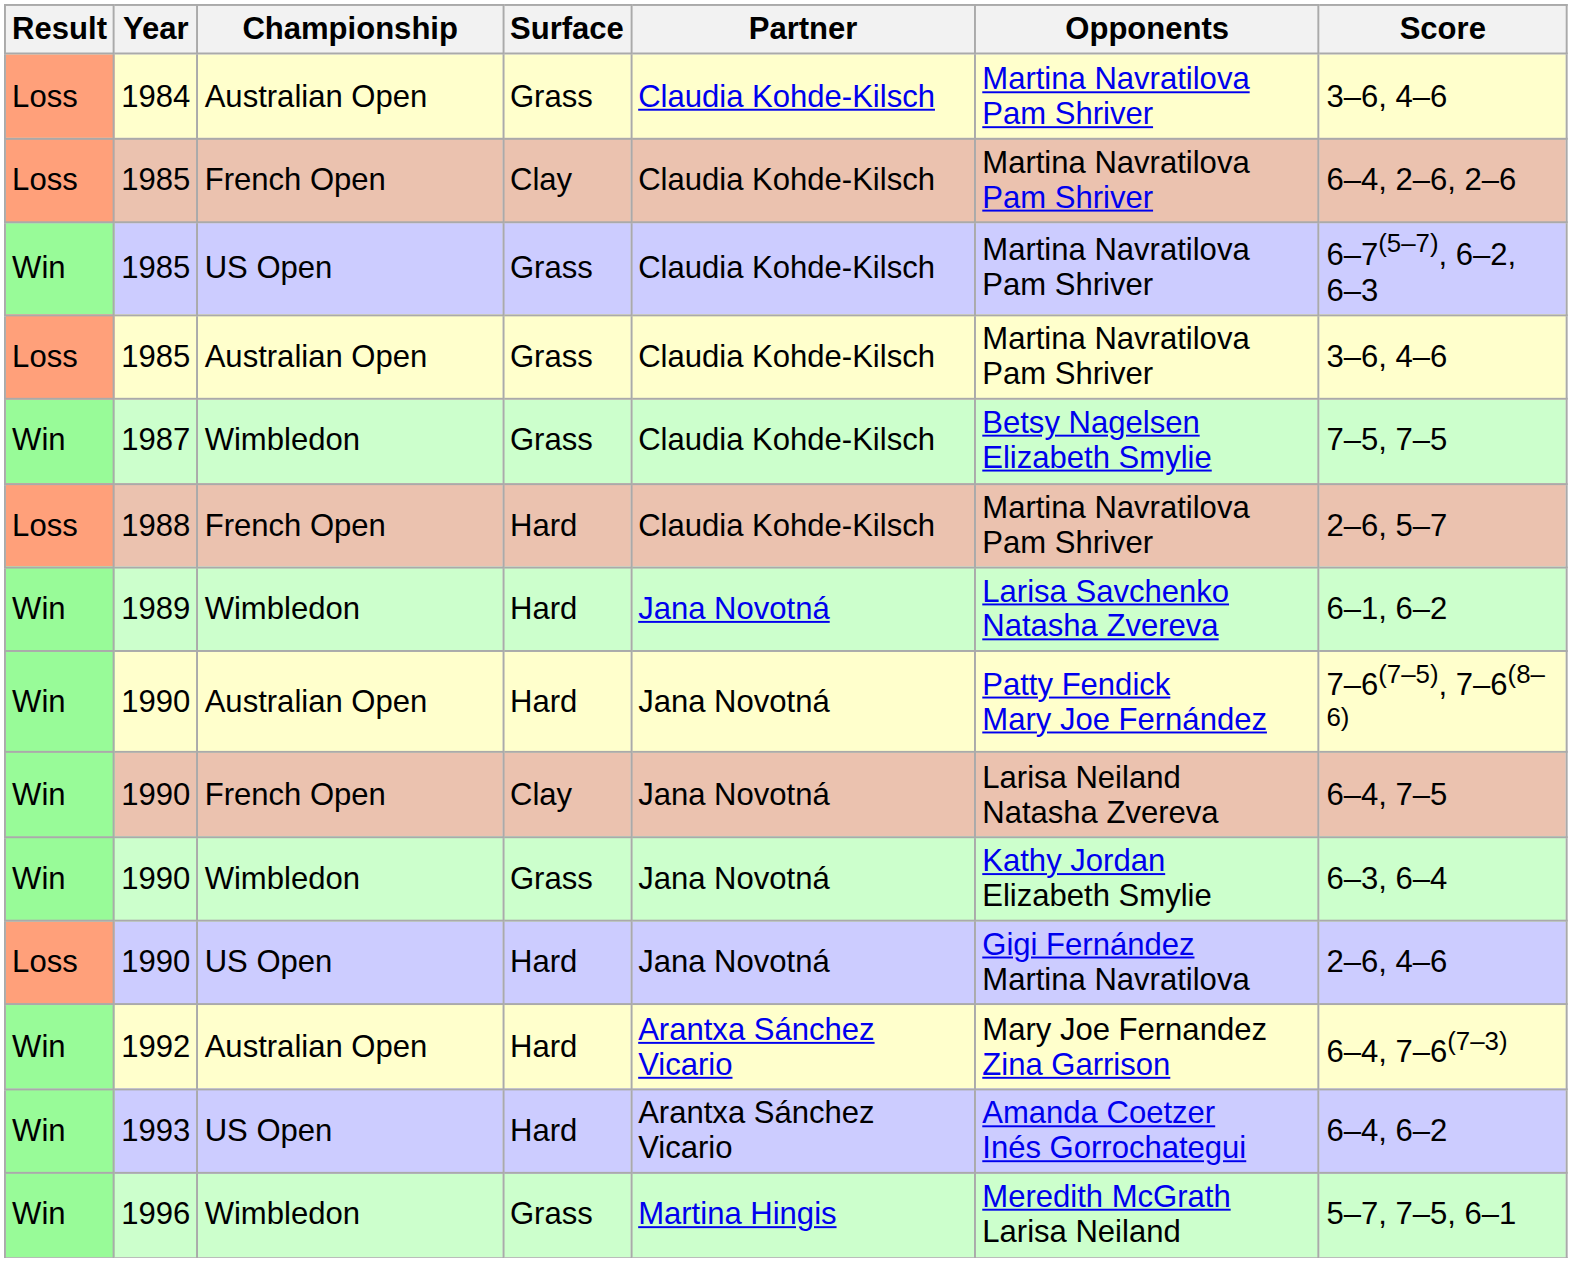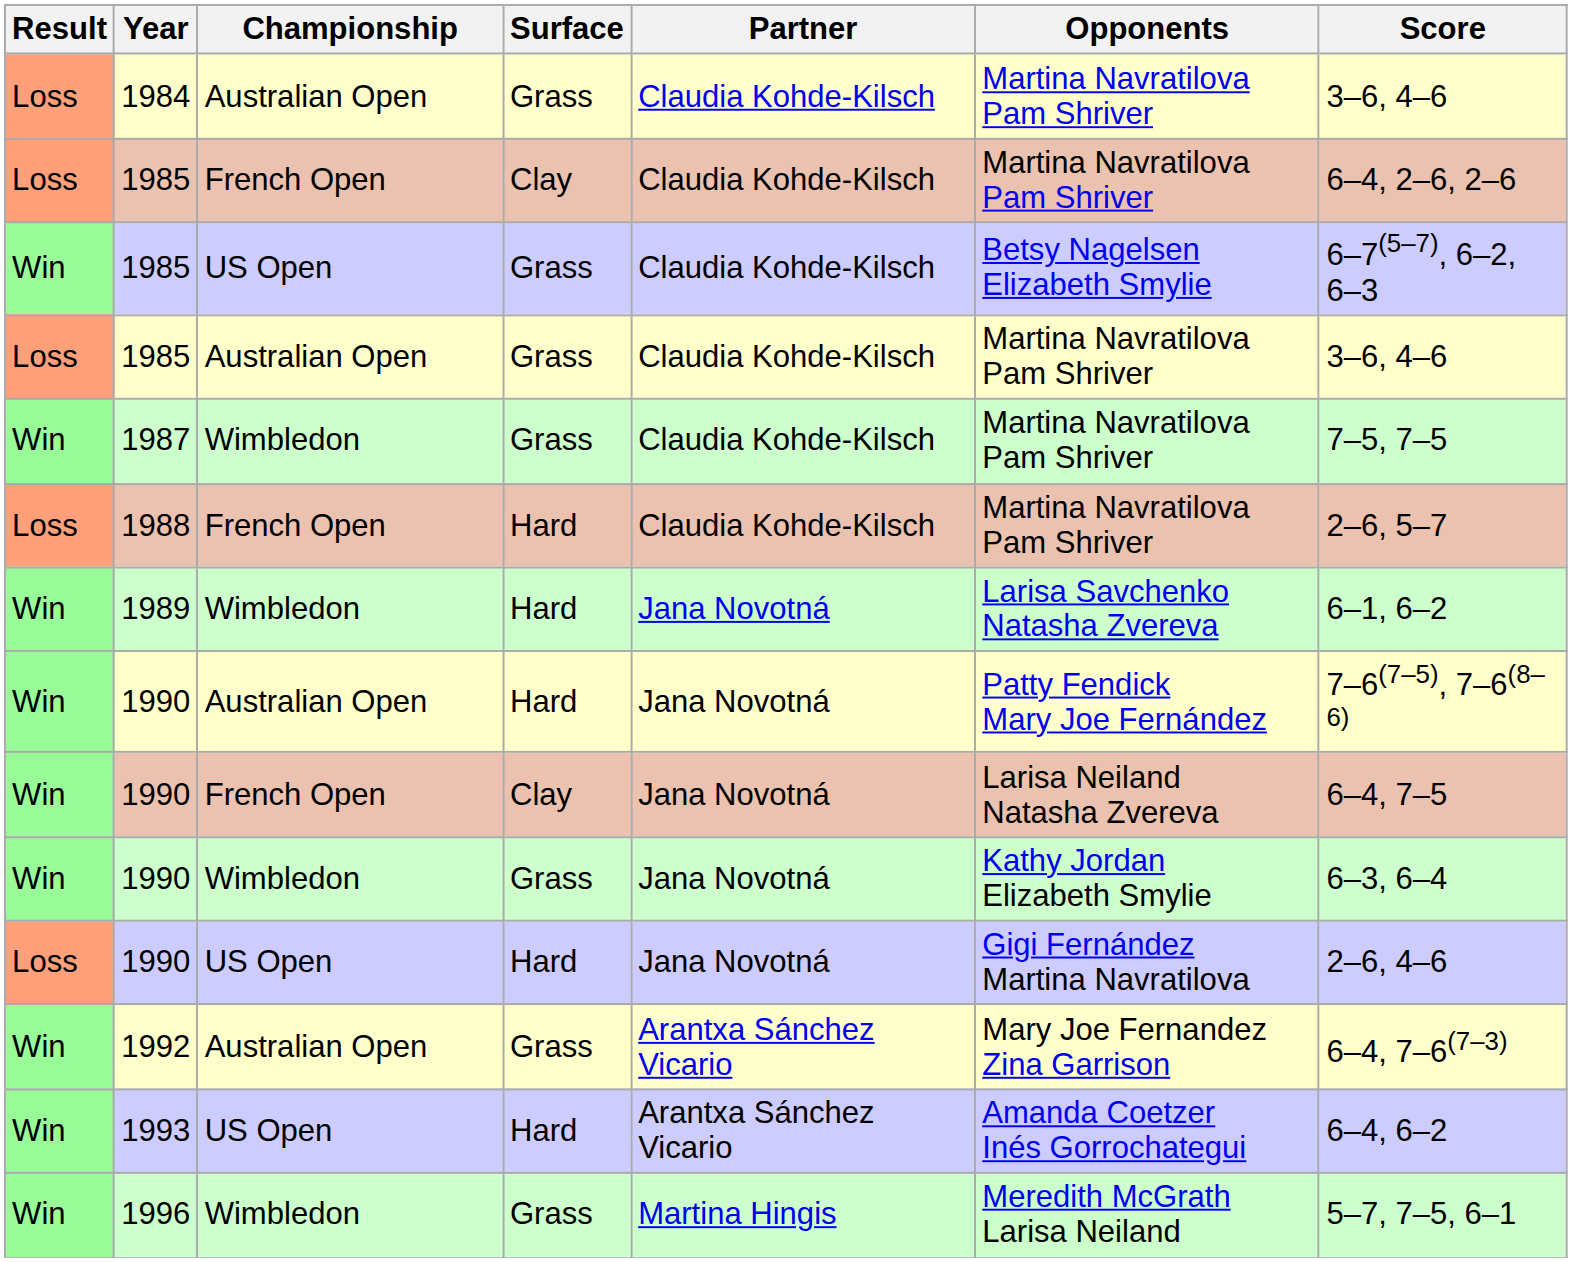 <table class="sortable wikitable">
 <tr>
 <th style="width:40px">Result</th>
 <th style="width:30px">Year</th>
 <th style="width:150px">Championship</th>
 <th style="width:50px">Surface</th>
 <th style="width:170px">Partner</th>
 <th style="width:170px">Opponents</th>
 <th style="width:120px"  class="unsortable">Score</th>
 </tr>
 <tr style="background:#ffffcc;">
 <td style="background:#ffa07a;">Loss</td>
 <td>1984</td>
 <td>Australian Open</td>
 <td>Grass</td>
 <td> <a href='#'>Claudia Kohde-Kilsch</a></td>
 <td> <a href='#'>Martina Navratilova</a> <br>  <a href='#'>Pam Shriver</a></td>
 <td>3–6, 4–6</td>
 </tr>
 <tr style="background:#ebc2af;">
 <td style="background:#ffa07a;">Loss</td>
 <td>1985</td>
 <td>French Open</td>
 <td>Clay</td>
 <td> Claudia Kohde-Kilsch</td>
 <td> Martina Navratilova <br>  <a href='#'>Pam Shriver</a></td>
 <td>6–4, 2–6, 2–6</td>
 </tr>
 <tr style="background:#ccccff;">
 <td style="background:#98fb98;">Win</td>
 <td>1985</td>
 <td>US Open</td>
 <td>Grass</td>
 <td> Claudia Kohde-Kilsch</td>
-<td> Martina Navratilova <br>  Pam Shriver</td>
+<td> <a href='#'>Betsy Nagelsen</a> <br>  <a href='#'>Elizabeth Smylie</a></td>
 <td>6–7<sup>(5–7)</sup>, 6–2, 6–3</td>
 </tr>
 <tr style="background:#ffffcc;">
 <td style="background:#ffa07a;">Loss</td>
 <td>1985</td>
 <td>Australian Open</td>
 <td>Grass</td>
 <td> Claudia Kohde-Kilsch</td>
 <td> Martina Navratilova <br>  Pam Shriver</td>
 <td>3–6, 4–6</td>
 </tr>
 <tr style="background:#ccffcc;">
 <td style="background:#98fb98;">Win</td>
 <td>1987</td>
 <td>Wimbledon</td>
 <td>Grass</td>
 <td> Claudia Kohde-Kilsch</td>
-<td> <a href='#'>Betsy Nagelsen</a> <br>  <a href='#'>Elizabeth Smylie</a></td>
+<td> Martina Navratilova <br>  Pam Shriver</td>
 <td>7–5, 7–5</td>
 </tr>
 <tr style="background:#ebc2af;">
 <td style="background:#ffa07a;">Loss</td>
 <td>1988</td>
 <td>French Open</td>
 <td>Hard</td>
 <td> Claudia Kohde-Kilsch</td>
 <td> Martina Navratilova <br>  Pam Shriver</td>
 <td>2–6, 5–7</td>
 </tr>
 <tr style="background:#ccffcc;">
 <td style="background:#98fb98;">Win</td>
 <td>1989</td>
 <td>Wimbledon</td>
 <td>Hard</td>
 <td> <a href='#'>Jana Novotná</a></td>
 <td> <a href='#'>Larisa Savchenko</a> <br>  <a href='#'>Natasha Zvereva</a></td>
 <td>6–1, 6–2</td>
 </tr>
 <tr style="background:#ffffcc;">
 <td style="background:#98fb98;">Win</td>
 <td>1990</td>
 <td>Australian Open</td>
 <td>Hard</td>
 <td> Jana Novotná</td>
 <td> <a href='#'>Patty Fendick</a> <br>  <a href='#'>Mary Joe Fernández</a></td>
 <td>7–6<sup>(7–5)</sup>, 7–6<sup>(8–6)</sup></td>
 </tr>
 <tr style="background:#ebc2af;">
 <td style="background:#98fb98;">Win</td>
 <td>1990</td>
 <td>French Open</td>
 <td>Clay</td>
 <td> Jana Novotná</td>
 <td> Larisa Neiland <br>  Natasha Zvereva</td>
 <td>6–4, 7–5</td>
 </tr>
 <tr style="background:#ccffcc;">
 <td style="background:#98fb98;">Win</td>
 <td>1990</td>
 <td>Wimbledon</td>
 <td>Grass</td>
 <td> Jana Novotná</td>
 <td> <a href='#'>Kathy Jordan</a> <br>  Elizabeth Smylie</td>
 <td>6–3, 6–4</td>
 </tr>
 <tr style="background:#ccccff;">
 <td style="background:#ffa07a;">Loss</td>
 <td>1990</td>
 <td>US Open</td>
 <td>Hard</td>
 <td> Jana Novotná</td>
 <td> <a href='#'>Gigi Fernández</a> <br>  Martina Navratilova</td>
 <td>2–6, 4–6</td>
 </tr>
 <tr style="background:#ffffcc;">
 <td style="background:#98fb98;">Win</td>
 <td>1992</td>
 <td>Australian Open</td>
-<td>Hard</td>
+<td>Grass</td>
 <td> <a href='#'>Arantxa Sánchez Vicario</a></td>
 <td> Mary Joe Fernandez <br>  <a href='#'>Zina Garrison</a></td>
 <td>6–4, 7–6<sup>(7–3)</sup></td>
 </tr>
 <tr style="background:#ccccff;">
 <td style="background:#98fb98;">Win</td>
 <td>1993</td>
 <td>US Open</td>
 <td>Hard</td>
 <td> Arantxa Sánchez Vicario</td>
 <td> <a href='#'>Amanda Coetzer</a> <br>  <a href='#'>Inés Gorrochategui</a></td>
 <td>6–4, 6–2</td>
 </tr>
 <tr style="background:#ccffcc;">
 <td style="background:#98fb98;">Win</td>
 <td>1996</td>
 <td>Wimbledon</td>
 <td>Grass</td>
 <td> <a href='#'>Martina Hingis</a></td>
 <td> <a href='#'>Meredith McGrath</a> <br>  Larisa Neiland</td>
 <td>5–7, 7–5, 6–1</td>
 </tr>
 </table>
